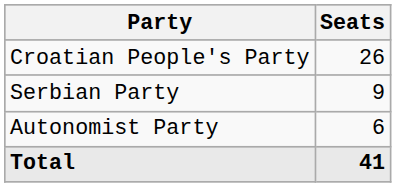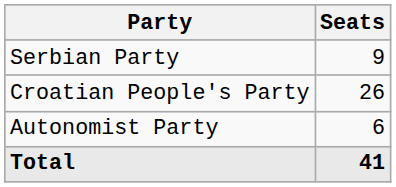 <table class=wikitable style="text-align:right">
 <tr>
 <th>Party</th>
 <th>Seats</th>
 </tr>
 <tr>
+<td align=left>Serbian Party</td>
+<td>9</td>
+</tr>
+<tr>
 <td align=left>Croatian People's Party</td>
 <td>26</td>
-</tr>
-<tr>
-<td align=left>Serbian Party</td>
-<td>9</td>
 </tr>
 <tr>
 <td align=left>Autonomist Party</td>
 <td>6</td>
 </tr>
 <tr>
 <td align=left style="background-color:#E9E9E9"><strong>Total</strong></td>
 <td style="background-color:#E9E9E9"><strong>41</strong></td>
 </tr>
 </table>
